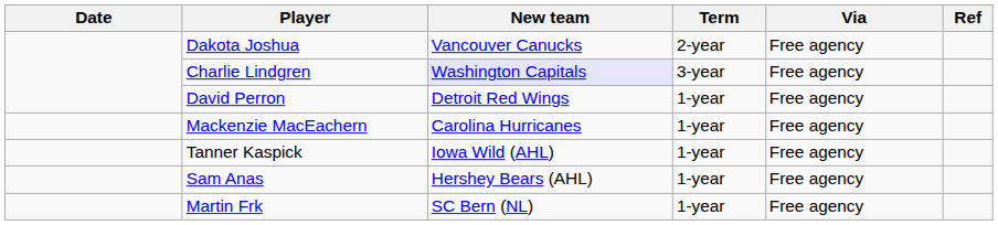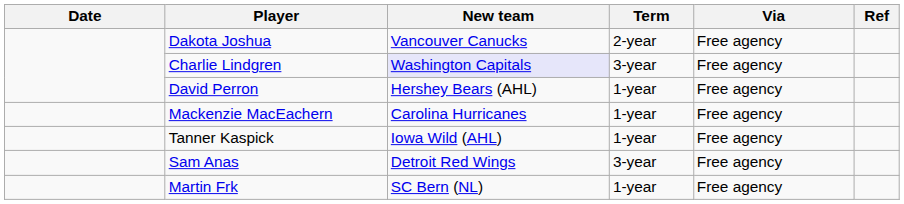 <table class="wikitable">
 <tr style="background:#ddd; text-align:center;">
 <th style="width: 10em;">Date</th>
 <th style="width: 14em;">Player</th>
 <th style="width: 14em;">New team</th>
 <th style="width: 5em;">Term</th>
 <th style="width: 10em;">Via</th>
 <th style="width: 2.5em;">Ref</th>
 </tr>
 <tr>
 <td rowspan=3></td>
 <td><a href='#'>Dakota Joshua</a></td>
 <td><a href='#'>Vancouver Canucks</a></td>
 <td>2-year</td>
 <td>Free agency</td>
 <td></td>
 </tr>
 <tr>
 <td><a href='#'>Charlie Lindgren</a></td>
 <td style="background: lavender;"><a href='#'>Washington Capitals</a></td>
 <td>3-year</td>
 <td>Free agency</td>
 <td></td>
 </tr>
 <tr>
 <td><a href='#'>David Perron</a></td>
-<td><a href='#'>Detroit Red Wings</a></td>
+<td><a href='#'>Hershey Bears</a> (AHL)</td>
 <td>1-year</td>
 <td>Free agency</td>
 <td></td>
 </tr>
 <tr>
 <td></td>
 <td><a href='#'>Mackenzie MacEachern</a></td>
 <td><a href='#'>Carolina Hurricanes</a></td>
 <td>1-year</td>
 <td>Free agency</td>
 <td></td>
 </tr>
 <tr>
 <td></td>
 <td>Tanner Kaspick</td>
 <td><a href='#'>Iowa Wild</a> (<a href='#'>AHL</a>)</td>
 <td>1-year</td>
 <td>Free agency</td>
 <td></td>
 </tr>
 <tr>
 <td></td>
 <td><a href='#'>Sam Anas</a></td>
-<td><a href='#'>Hershey Bears</a> (AHL)</td>
-<td>1-year</td>
+<td><a href='#'>Detroit Red Wings</a></td>
+<td>3-year</td>
 <td>Free agency</td>
 <td></td>
 </tr>
 <tr>
 <td></td>
 <td><a href='#'>Martin Frk</a></td>
 <td><a href='#'>SC Bern</a> (<a href='#'>NL</a>)</td>
 <td>1-year</td>
 <td>Free agency</td>
 <td></td>
 </tr>
 </table>
